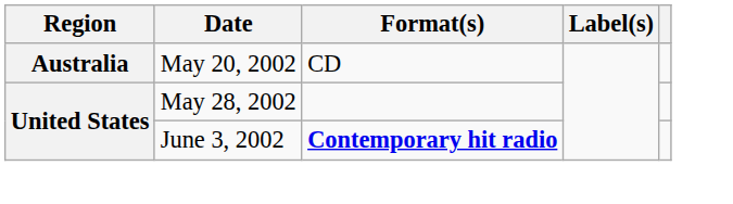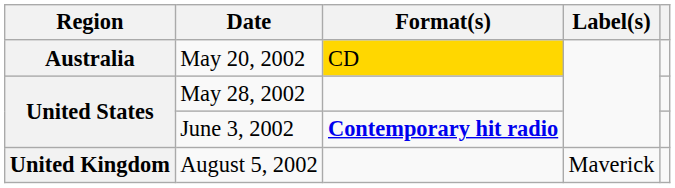 <table class="wikitable plainrowheaders">
 <tr>
 <th scope="col">Region</th>
 <th scope="col">Date</th>
 <th scope="col">Format(s)</th>
 <th scope="col">Label(s)</th>
 <th scope="col"></th>
 </tr>
 <tr>
 <th scope="row">Australia</th>
 <td>May 20, 2002</td>
-<td>CD</td>
+<td style="background: gold;">CD</td>
 <td rowspan="3"></td>
 <td></td>
 </tr>
 <tr>
 <th scope="row" rowspan="2">United States</th>
 <td>May 28, 2002</td>
 <td></td>
 <td></td>
 </tr>
 <tr>
 <td>June 3, 2002</td>
 <td><strong><a href='#'>Contemporary hit radio</a></strong></td>
 <td></td>
 </tr>
+<tr>
+<th scope="row">United Kingdom</th>
+<td>August 5, 2002</td>
+<td></td>
+<td>Maverick</td>
+<td></td>
+</tr>
 </table>
